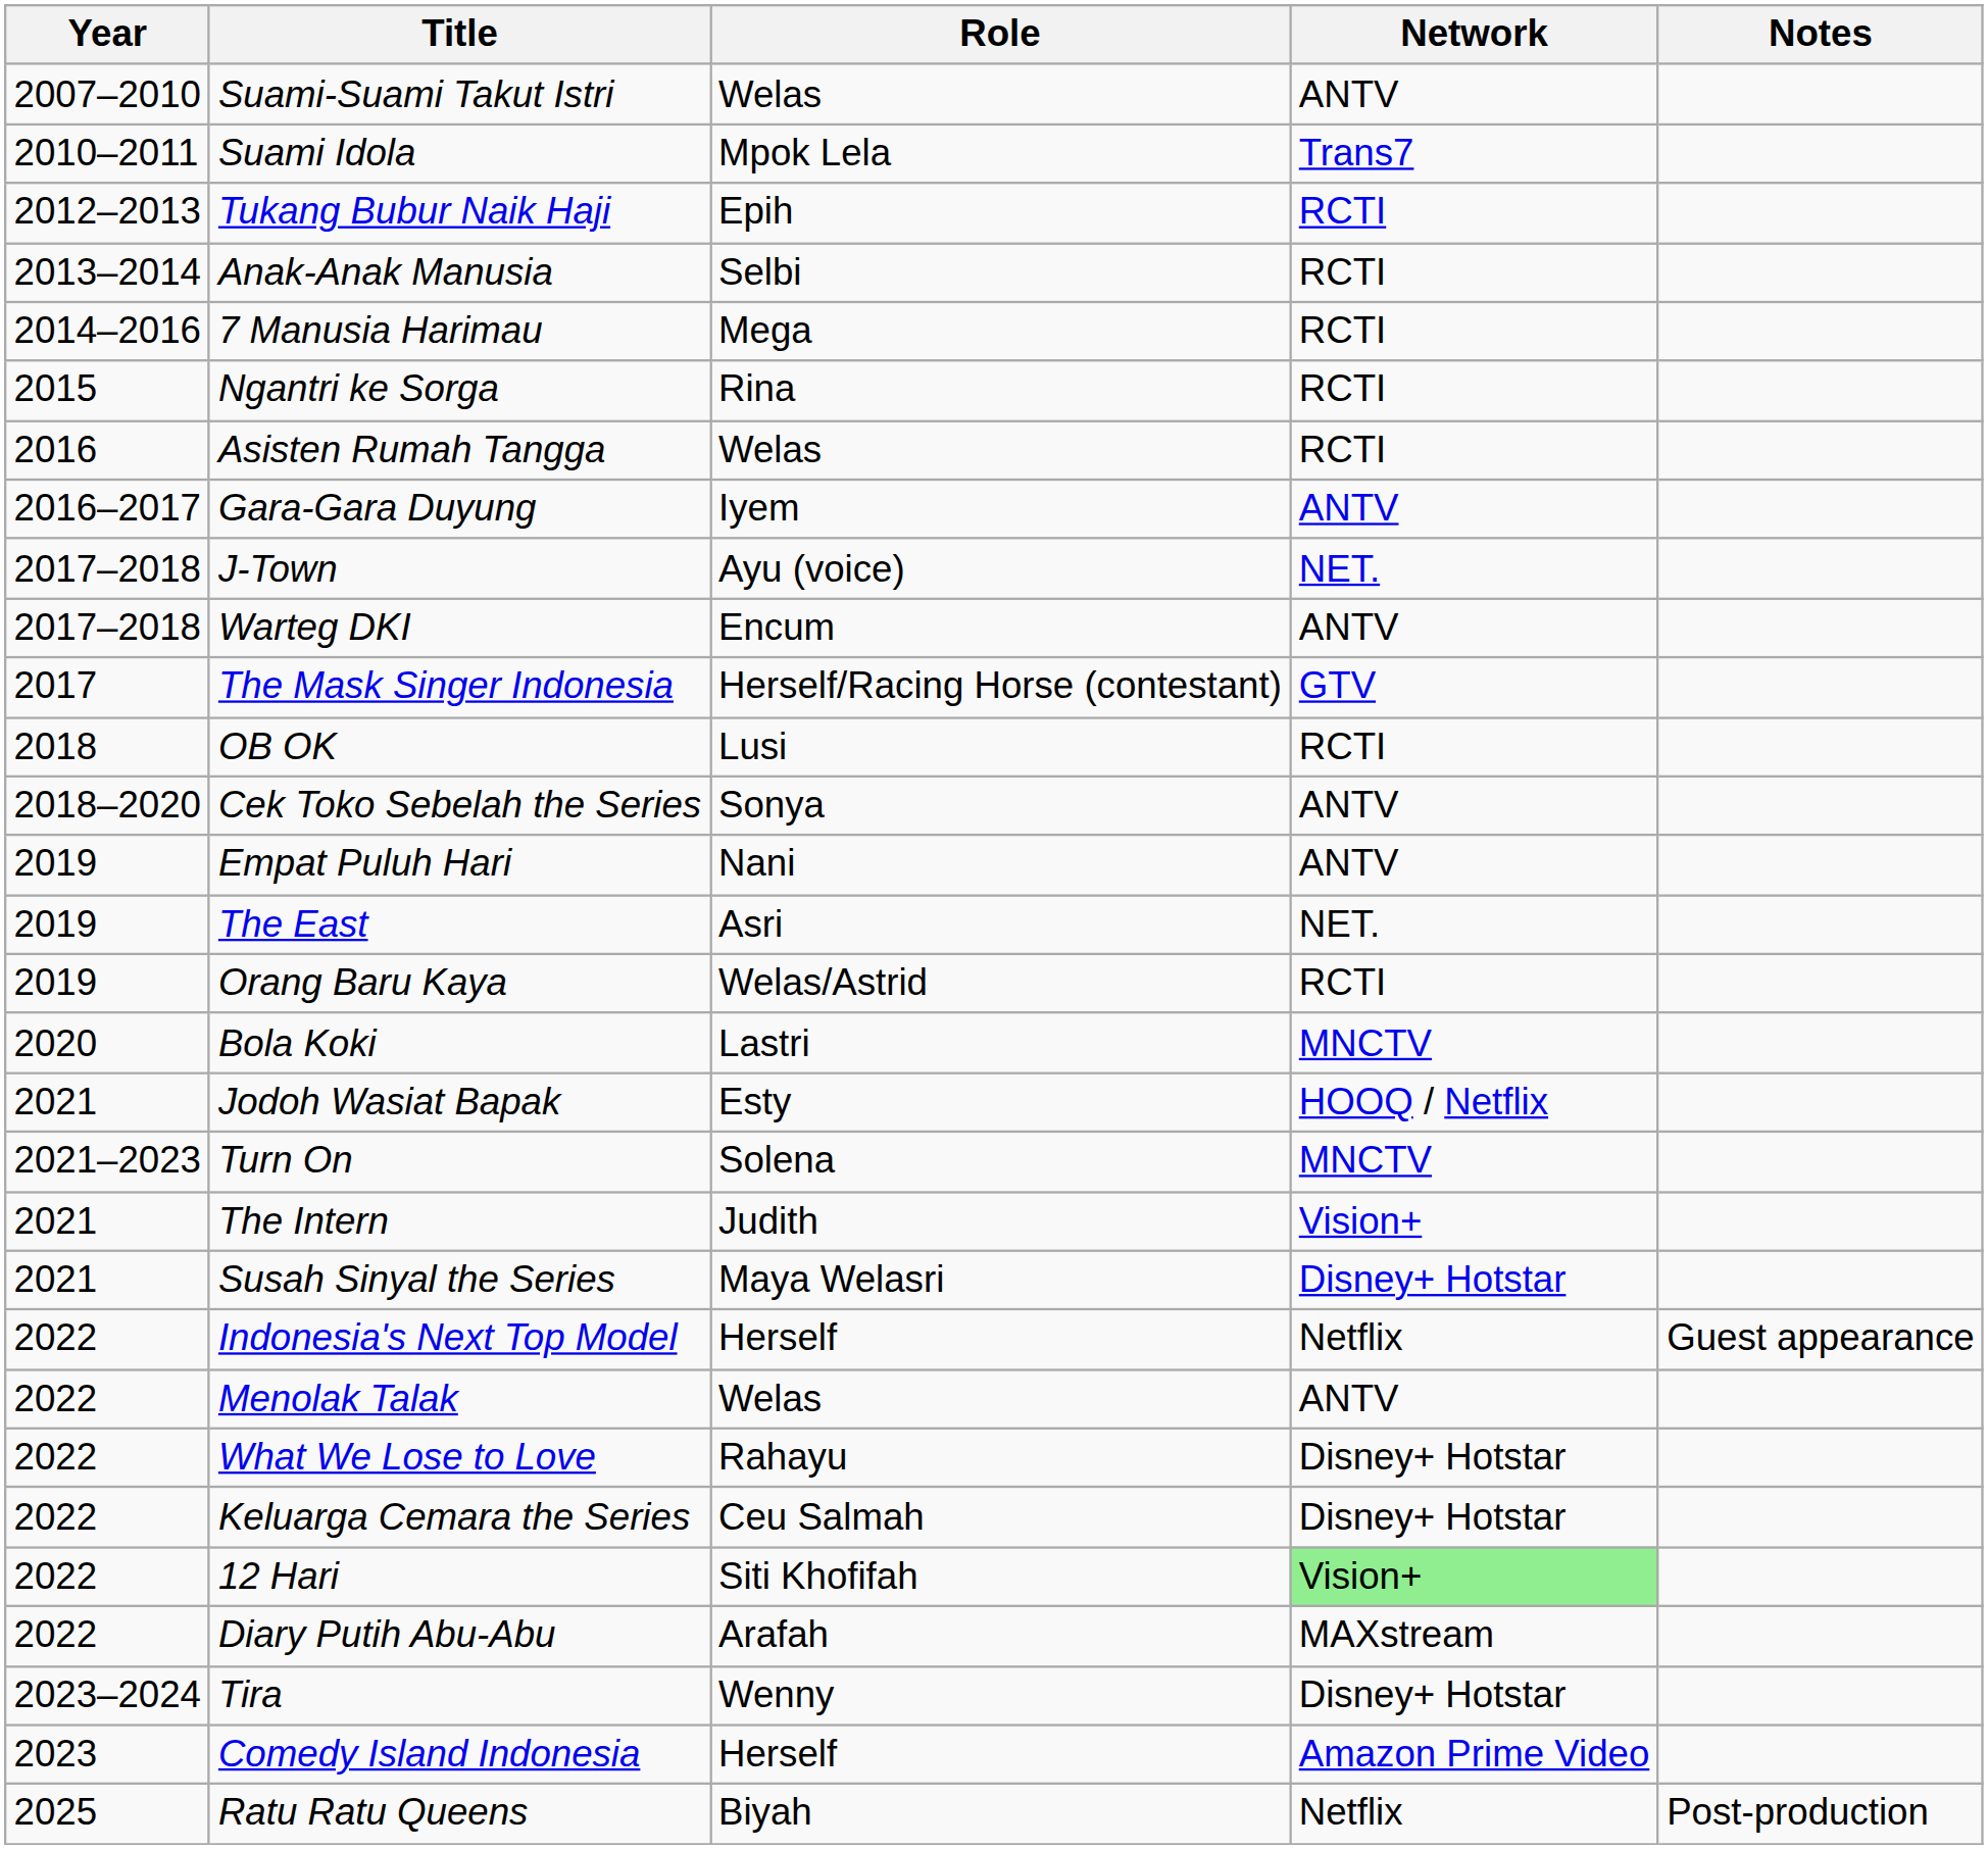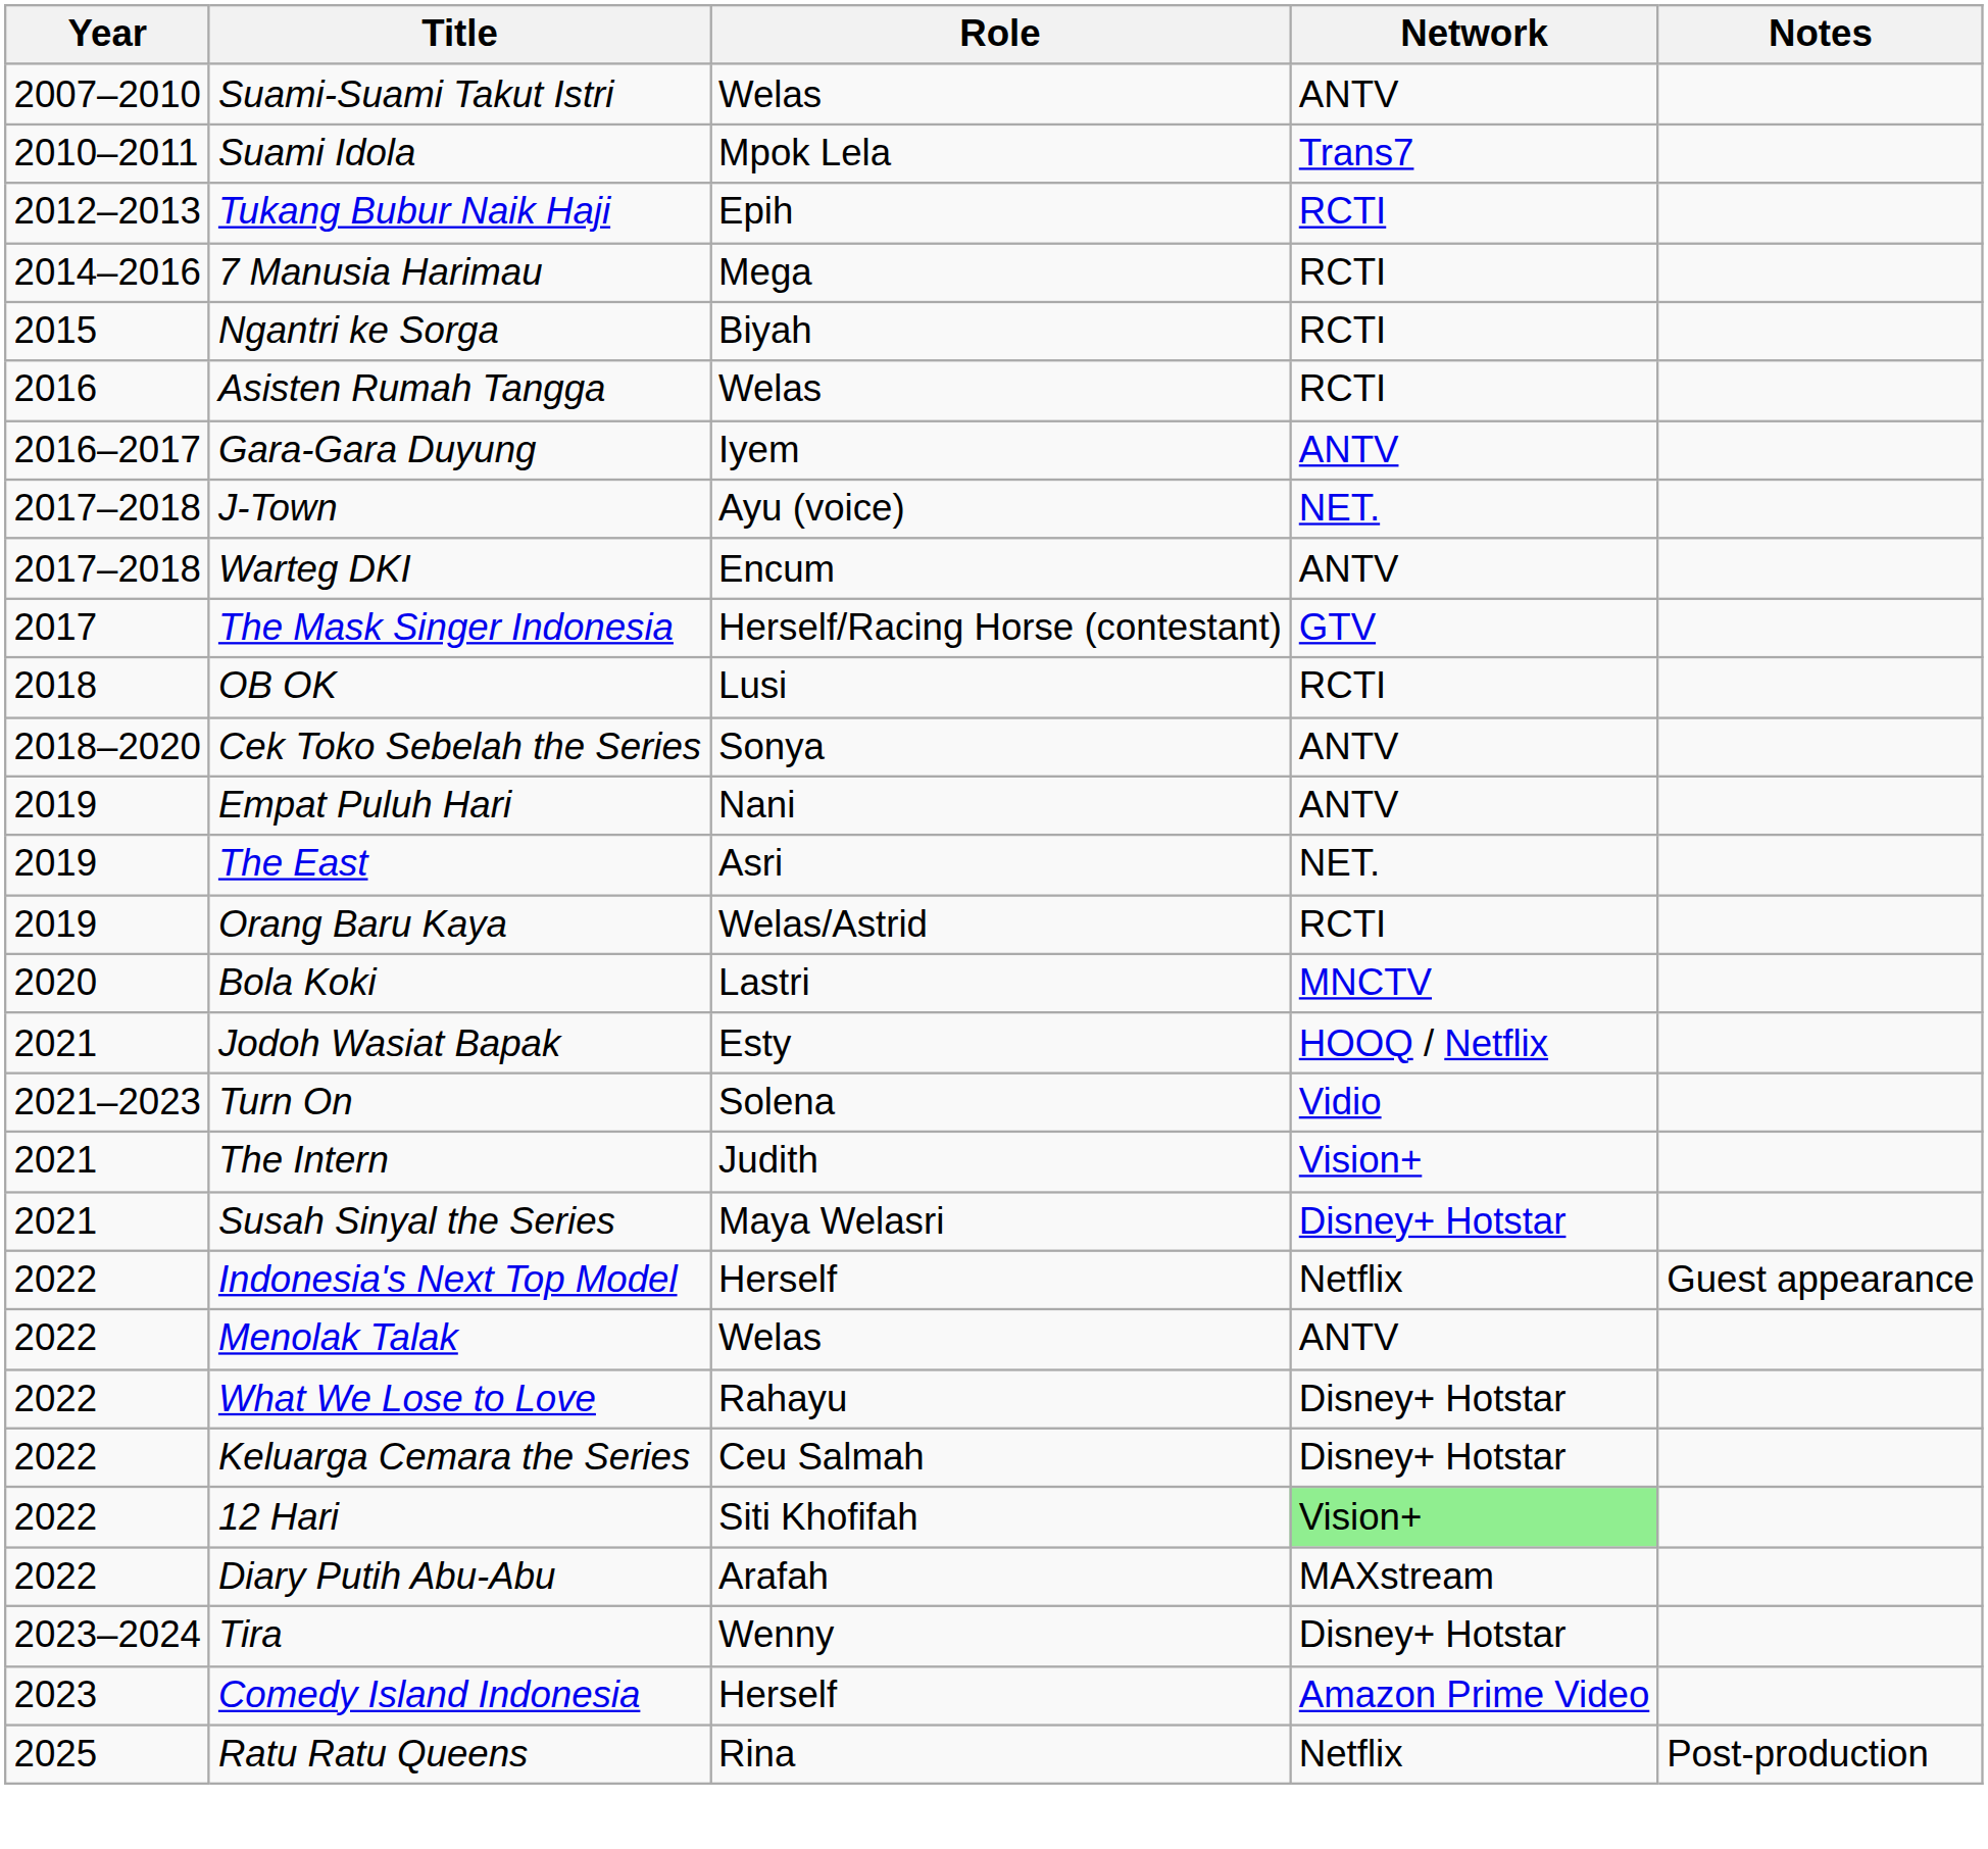 <table class="wikitable sortable plainrowheaders">
 <tr>
 <th scope="col">Year</th>
 <th scope="col">Title</th>
 <th scope="col">Role</th>
 <th scope="col" class="unsortable">Network</th>
 <th class="unsortable">Notes</th>
 </tr>
 <tr>
 <td>2007–2010</td>
 <td><em>Suami-Suami Takut Istri</em></td>
 <td>Welas</td>
 <td>ANTV</td>
 <td></td>
 </tr>
 <tr>
 <td>2010–2011</td>
 <td><em>Suami Idola</em></td>
 <td>Mpok Lela</td>
 <td><a href='#'>Trans7</a></td>
 <td></td>
 </tr>
 <tr>
 <td>2012–2013</td>
 <td><em><a href='#'>Tukang Bubur Naik Haji</a></em></td>
 <td>Epih</td>
 <td><a href='#'>RCTI</a></td>
 <td></td>
 </tr>
 <tr>
-<td>2013–2014</td>
-<td><em>Anak-Anak Manusia</em></td>
-<td>Selbi</td>
-<td>RCTI</td>
-<td></td>
-</tr>
-<tr>
 <td>2014–2016</td>
 <td><em>7 Manusia Harimau</em></td>
 <td>Mega</td>
 <td>RCTI</td>
 <td></td>
 </tr>
 <tr>
 <td>2015</td>
 <td><em>Ngantri ke Sorga</em></td>
-<td>Rina</td>
+<td>Biyah</td>
 <td>RCTI</td>
 <td></td>
 </tr>
 <tr>
 <td>2016</td>
 <td><em>Asisten Rumah Tangga</em></td>
 <td>Welas</td>
 <td>RCTI</td>
 <td></td>
 </tr>
 <tr>
 <td>2016–2017</td>
 <td><em>Gara-Gara Duyung</em></td>
 <td>Iyem</td>
 <td><a href='#'>ANTV</a></td>
 <td></td>
 </tr>
 <tr>
 <td>2017–2018</td>
 <td><em>J-Town</em></td>
 <td>Ayu (voice)</td>
 <td><a href='#'>NET.</a></td>
 <td></td>
 </tr>
 <tr>
 <td>2017–2018</td>
 <td><em>Warteg DKI</em></td>
 <td>Encum</td>
 <td>ANTV</td>
 <td></td>
 </tr>
 <tr>
 <td>2017</td>
 <td><em><a href='#'>The Mask Singer Indonesia</a></em></td>
 <td>Herself/Racing Horse (contestant)</td>
 <td><a href='#'>GTV</a></td>
 <td></td>
 </tr>
 <tr>
 <td>2018</td>
 <td><em>OB OK</em></td>
 <td>Lusi</td>
 <td>RCTI</td>
 <td></td>
 </tr>
 <tr>
 <td>2018–2020</td>
 <td><em>Cek Toko Sebelah the Series</em></td>
 <td>Sonya</td>
 <td>ANTV</td>
 <td></td>
 </tr>
 <tr>
 <td>2019</td>
 <td><em>Empat Puluh Hari</em></td>
 <td>Nani</td>
 <td>ANTV</td>
 <td></td>
 </tr>
 <tr>
 <td>2019</td>
 <td><em><a href='#'>The East</a></em></td>
 <td>Asri</td>
 <td>NET.</td>
 <td></td>
 </tr>
 <tr>
 <td>2019</td>
 <td><em>Orang Baru Kaya</em></td>
 <td>Welas/Astrid</td>
 <td>RCTI</td>
 <td></td>
 </tr>
 <tr>
 <td>2020</td>
 <td><em>Bola Koki</em></td>
 <td>Lastri</td>
 <td><a href='#'>MNCTV</a></td>
 <td></td>
 </tr>
 <tr>
 <td>2021</td>
 <td><em>Jodoh Wasiat Bapak</em></td>
 <td>Esty</td>
 <td><a href='#'>HOOQ</a> / <a href='#'>Netflix</a></td>
 <td></td>
 </tr>
 <tr>
 <td>2021–2023</td>
 <td><em>Turn On</em></td>
 <td>Solena</td>
-<td><a href='#'>MNCTV</a></td>
+<td><a href='#'>Vidio</a></td>
 <td></td>
 </tr>
 <tr>
 <td>2021</td>
 <td><em>The Intern</em></td>
 <td>Judith</td>
 <td><a href='#'>Vision+</a></td>
 <td></td>
 </tr>
 <tr>
 <td>2021</td>
 <td><em>Susah Sinyal the Series</em></td>
 <td>Maya Welasri</td>
 <td><a href='#'>Disney+ Hotstar</a></td>
 <td></td>
 </tr>
 <tr>
 <td>2022</td>
 <td><em><a href='#'>Indonesia's Next Top Model</a></em></td>
 <td>Herself</td>
 <td>Netflix</td>
 <td>Guest appearance</td>
 </tr>
 <tr>
 <td>2022</td>
 <td><em><a href='#'>Menolak Talak</a></em></td>
 <td>Welas</td>
 <td>ANTV</td>
 <td></td>
 </tr>
 <tr>
 <td>2022</td>
 <td><em><a href='#'>What We Lose to Love</a></em></td>
 <td>Rahayu</td>
 <td>Disney+ Hotstar</td>
 <td></td>
 </tr>
 <tr>
 <td>2022</td>
 <td><em>Keluarga Cemara the Series</em></td>
 <td>Ceu Salmah</td>
 <td>Disney+ Hotstar</td>
 <td></td>
 </tr>
 <tr>
 <td>2022</td>
 <td><em>12 Hari</em></td>
 <td>Siti Khofifah</td>
 <td style="background: lightgreen;">Vision+</td>
 <td></td>
 </tr>
 <tr>
 <td>2022</td>
 <td><em>Diary Putih Abu-Abu</em></td>
 <td>Arafah</td>
 <td>MAXstream</td>
 <td></td>
 </tr>
 <tr>
 <td>2023–2024</td>
 <td><em>Tira</em></td>
 <td>Wenny</td>
 <td>Disney+ Hotstar</td>
 <td></td>
 </tr>
 <tr>
 <td>2023</td>
 <td><em><a href='#'>Comedy Island Indonesia</a></em></td>
 <td>Herself</td>
 <td><a href='#'>Amazon Prime Video</a></td>
 <td></td>
 </tr>
 <tr>
 <td>2025</td>
 <td><em>Ratu Ratu Queens</em></td>
-<td>Biyah</td>
+<td>Rina</td>
 <td>Netflix</td>
 <td>Post-production</td>
 </tr>
 </table>
